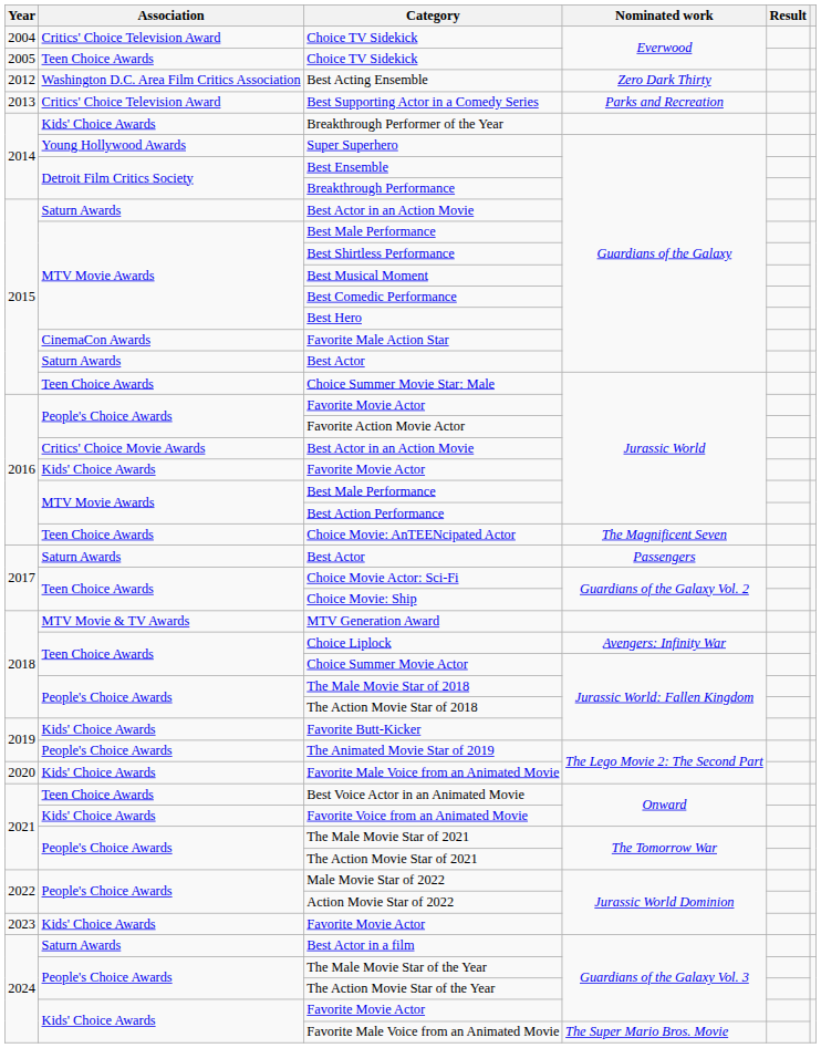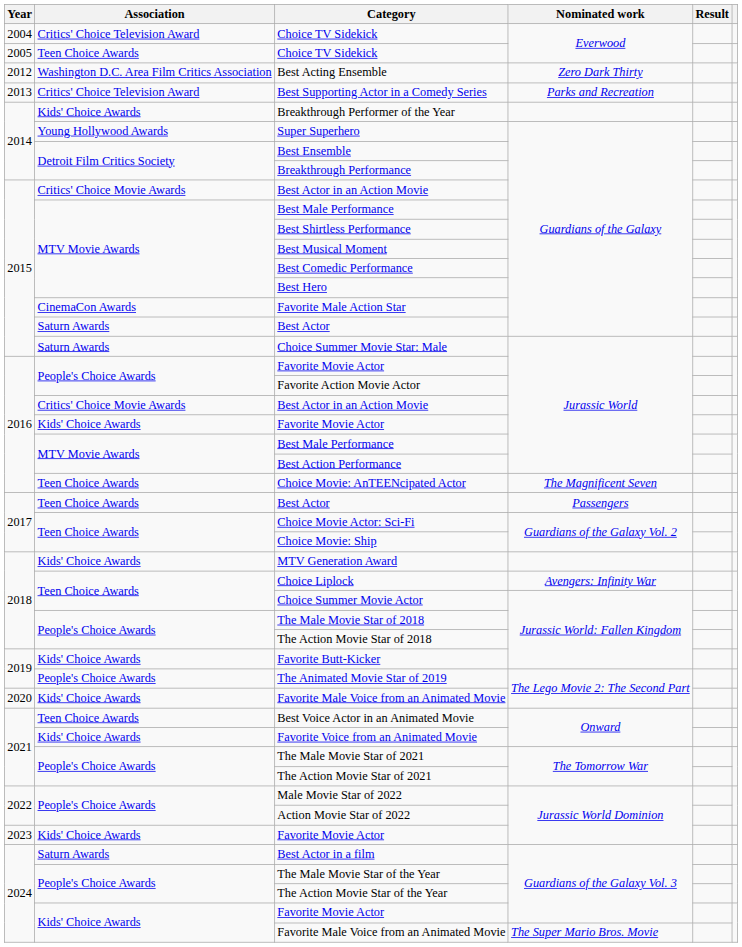 <table class="wikitable sortable">
 <tr>
 <th>Year</th>
 <th>Association</th>
 <th>Category</th>
 <th>Nominated work</th>
 <th>Result</th>
 <th class="unsortable"></th>
 </tr>
 <tr>
 <td>2004</td>
 <td><a href='#'>Critics' Choice Television Award</a></td>
 <td><a href='#'>Choice TV Sidekick</a></td>
 <td rowspan="2" style="text-align:center;"><em><a href='#'>Everwood</a></em></td>
 <td></td>
 <td></td>
 </tr>
 <tr>
 <td>2005</td>
 <td><a href='#'>Teen Choice Awards</a></td>
 <td><a href='#'>Choice TV Sidekick</a></td>
 <td></td>
 <td></td>
 </tr>
 <tr>
 <td>2012</td>
 <td><a href='#'>Washington D.C. Area Film Critics Association</a></td>
 <td>Best Acting Ensemble</td>
 <td style="text-align:center;"><em><a href='#'>Zero Dark Thirty</a></em></td>
 <td></td>
 <td style="text-align:center;"></td>
 </tr>
 <tr>
 <td>2013</td>
 <td><a href='#'>Critics' Choice Television Award</a></td>
 <td><a href='#'>Best Supporting Actor in a Comedy Series</a></td>
 <td style="text-align:center;"><em><a href='#'>Parks and Recreation</a></em></td>
 <td></td>
 <td style="text-align:center;"></td>
 </tr>
 <tr>
 <td rowspan=4>2014</td>
 <td><a href='#'>Kids' Choice Awards</a></td>
 <td>Breakthrough Performer of the Year</td>
 <td></td>
 <td></td>
 <td style="text-align:center;"></td>
 </tr>
 <tr>
 <td><a href='#'>Young Hollywood Awards</a></td>
 <td><a href='#'>Super Superhero</a></td>
 <td rowspan="11" style="text-align:center;"><em><a href='#'>Guardians of the Galaxy</a></em></td>
 <td></td>
 <td style="text-align:center;"></td>
 </tr>
 <tr>
 <td rowspan="2"><a href='#'>Detroit Film Critics Society</a></td>
 <td><a href='#'>Best Ensemble</a></td>
 <td></td>
 <td style="text-align:center;" rowspan="2"></td>
 </tr>
 <tr>
 <td><a href='#'>Breakthrough Performance</a></td>
 <td></td>
 </tr>
 <tr>
 <td rowspan=9>2015</td>
-<td><a href='#'>Saturn Awards</a></td>
+<td><a href='#'>Critics' Choice Movie Awards</a></td>
 <td><a href='#'>Best Actor in an Action Movie</a></td>
 <td></td>
 <td style="text-align:center;"></td>
 </tr>
 <tr>
 <td rowspan="5"><a href='#'>MTV Movie Awards</a></td>
 <td><a href='#'>Best Male Performance</a></td>
 <td></td>
 <td style="text-align:center;" rowspan="5"></td>
 </tr>
 <tr>
 <td><a href='#'>Best Shirtless Performance</a></td>
 <td></td>
 </tr>
 <tr>
 <td><a href='#'>Best Musical Moment</a></td>
 <td></td>
 </tr>
 <tr>
 <td><a href='#'>Best Comedic Performance</a></td>
 <td></td>
 </tr>
 <tr>
 <td><a href='#'>Best Hero</a></td>
 <td></td>
 </tr>
 <tr>
 <td><a href='#'>CinemaCon Awards</a></td>
 <td><a href='#'>Favorite Male Action Star</a></td>
 <td></td>
 <td style="text-align:center;"></td>
 </tr>
 <tr>
 <td><a href='#'>Saturn Awards</a></td>
 <td><a href='#'>Best Actor</a></td>
 <td></td>
 <td style="text-align:center;"></td>
 </tr>
 <tr>
-<td><a href='#'>Teen Choice Awards</a></td>
+<td><a href='#'>Saturn Awards</a></td>
 <td><a href='#'>Choice Summer Movie Star: Male</a></td>
 <td rowspan="7" style="text-align:center;"><em><a href='#'>Jurassic World</a></em></td>
 <td></td>
 <td style="text-align:center;"></td>
 </tr>
 <tr>
 <td rowspan="7">2016</td>
 <td rowspan="2"><a href='#'>People's Choice Awards</a></td>
 <td><a href='#'>Favorite Movie Actor</a></td>
 <td></td>
 <td style="text-align:center;" rowspan="2"></td>
 </tr>
 <tr>
 <td>Favorite Action Movie Actor</td>
 <td></td>
 </tr>
 <tr>
 <td><a href='#'>Critics' Choice Movie Awards</a></td>
 <td><a href='#'>Best Actor in an Action Movie</a></td>
 <td></td>
 <td style="text-align:center;"></td>
 </tr>
 <tr>
 <td><a href='#'>Kids' Choice Awards</a></td>
 <td><a href='#'>Favorite Movie Actor</a></td>
 <td></td>
 <td style="text-align:center;"></td>
 </tr>
 <tr>
 <td rowspan="2"><a href='#'>MTV Movie Awards</a></td>
 <td><a href='#'>Best Male Performance</a></td>
 <td></td>
 <td style="text-align:center;" rowspan="2"></td>
 </tr>
 <tr>
 <td><a href='#'>Best Action Performance</a></td>
 <td></td>
 </tr>
 <tr>
 <td><a href='#'>Teen Choice Awards</a></td>
 <td><a href='#'>Choice Movie: AnTEENcipated Actor</a></td>
 <td style="text-align:center;"><em><a href='#'>The Magnificent Seven</a></em></td>
 <td></td>
 <td style="text-align:center;"></td>
 </tr>
 <tr>
 <td rowspan="3">2017</td>
-<td><a href='#'>Saturn Awards</a></td>
+<td><a href='#'>Teen Choice Awards</a></td>
 <td><a href='#'>Best Actor</a></td>
 <td style="text-align:center;"><em><a href='#'>Passengers</a></em></td>
 <td></td>
 <td style="text-align:center;"></td>
 </tr>
 <tr>
 <td rowspan="2"><a href='#'>Teen Choice Awards</a></td>
 <td><a href='#'>Choice Movie Actor: Sci-Fi</a></td>
 <td rowspan="2" style="text-align:center;"><em><a href='#'>Guardians of the Galaxy Vol. 2</a></em></td>
 <td></td>
 <td style="text-align:center;" rowspan="2"></td>
 </tr>
 <tr>
 <td><a href='#'>Choice Movie: Ship</a> </td>
 <td></td>
 </tr>
 <tr>
 <td rowspan="5">2018</td>
-<td><a href='#'>MTV Movie & TV Awards</a></td>
+<td><a href='#'>Kids' Choice Awards</a></td>
 <td><a href='#'>MTV Generation Award</a></td>
 <td></td>
 <td></td>
 <td style="text-align:center;"></td>
 </tr>
 <tr>
 <td rowspan=2><a href='#'>Teen Choice Awards</a></td>
 <td><a href='#'>Choice Liplock</a> </td>
 <td style="text-align:center;"><em><a href='#'>Avengers: Infinity War</a></em></td>
 <td></td>
 <td style="text-align:center;" rowspan="2"></td>
 </tr>
 <tr>
 <td><a href='#'>Choice Summer Movie Actor</a></td>
 <td rowspan="4" style="text-align:center;"><em><a href='#'>Jurassic World: Fallen Kingdom</a></em></td>
 <td></td>
 </tr>
 <tr>
 <td rowspan=2><a href='#'>People's Choice Awards</a></td>
 <td><a href='#'>The Male Movie Star of 2018</a></td>
 <td></td>
 <td style="text-align:center;" rowspan="2"></td>
 </tr>
 <tr>
 <td>The Action Movie Star of 2018</td>
 <td></td>
 </tr>
 <tr>
 <td rowspan="2">2019</td>
 <td><a href='#'>Kids' Choice Awards</a></td>
 <td><a href='#'>Favorite Butt-Kicker</a></td>
 <td></td>
 <td style="text-align:center;"></td>
 </tr>
 <tr>
 <td><a href='#'>People's Choice Awards</a></td>
 <td><a href='#'>The Animated Movie Star of 2019</a></td>
 <td rowspan="2" style="text-align:center;"><em><a href='#'>The Lego Movie 2: The Second Part</a></em></td>
 <td></td>
 <td style="text-align:center;"></td>
 </tr>
 <tr>
 <td>2020</td>
 <td><a href='#'>Kids' Choice Awards</a></td>
 <td><a href='#'>Favorite Male Voice from an Animated Movie</a></td>
 <td></td>
 <td style="text-align:center;"></td>
 </tr>
 <tr>
 <td rowspan="4">2021</td>
 <td><a href='#'>Teen Choice Awards</a></td>
 <td>Best Voice Actor in an Animated Movie</td>
 <td rowspan="2" style="text-align:center;"><em><a href='#'>Onward</a></em></td>
 <td></td>
 <td style="text-align:center;"></td>
 </tr>
 <tr>
 <td><a href='#'>Kids' Choice Awards</a></td>
 <td><a href='#'>Favorite Voice from an Animated Movie</a></td>
 <td></td>
 <td style="text-align:center;"></td>
 </tr>
 <tr>
 <td rowspan="2"><a href='#'>People's Choice Awards</a></td>
 <td>The Male Movie Star of 2021</td>
 <td rowspan="2" style="text-align:center;"><em><a href='#'>The Tomorrow War</a></em></td>
 <td></td>
 <td rowspan="2" style="text-align:center;"></td>
 </tr>
 <tr>
 <td>The Action Movie Star of 2021</td>
 <td></td>
 </tr>
 <tr>
 <td rowspan="2">2022</td>
 <td rowspan="2"><a href='#'>People's Choice Awards</a></td>
 <td>Male Movie Star of 2022</td>
 <td rowspan="3" style="text-align:center;"><em><a href='#'>Jurassic World Dominion</a></em></td>
 <td></td>
 <td rowspan="2" style="text-align:center;"></td>
 </tr>
 <tr>
 <td>Action Movie Star of 2022</td>
 <td></td>
 </tr>
 <tr>
 <td>2023</td>
 <td><a href='#'>Kids' Choice Awards</a></td>
 <td><a href='#'>Favorite Movie Actor</a></td>
 <td></td>
 <td style="text-align:center;"></td>
 </tr>
 <tr>
 <td rowspan="5">2024</td>
 <td><a href='#'>Saturn Awards</a></td>
 <td><a href='#'>Best Actor in a film</a></td>
 <td rowspan="4" style="text-align:center;"><em><a href='#'>Guardians of the Galaxy Vol. 3</a></em></td>
 <td></td>
 <td style="text-align:center;"></td>
 </tr>
 <tr>
 <td rowspan="2"><a href='#'>People's Choice Awards</a></td>
 <td>The Male Movie Star of the Year</td>
 <td></td>
 <td rowspan="2" style="text-align:center;"></td>
 </tr>
 <tr>
 <td>The Action Movie Star of the Year</td>
 <td></td>
 </tr>
 <tr>
 <td rowspan="2"><a href='#'>Kids' Choice Awards</a></td>
 <td><a href='#'>Favorite Movie Actor</a></td>
 <td></td>
 <td rowspan="2" style="text-align:center;"></td>
 </tr>
 <tr>
 <td>Favorite Male Voice from an Animated Movie</td>
 <td><em><a href='#'>The Super Mario Bros. Movie</a></em></td>
 <td></td>
 </tr>
 </table>
